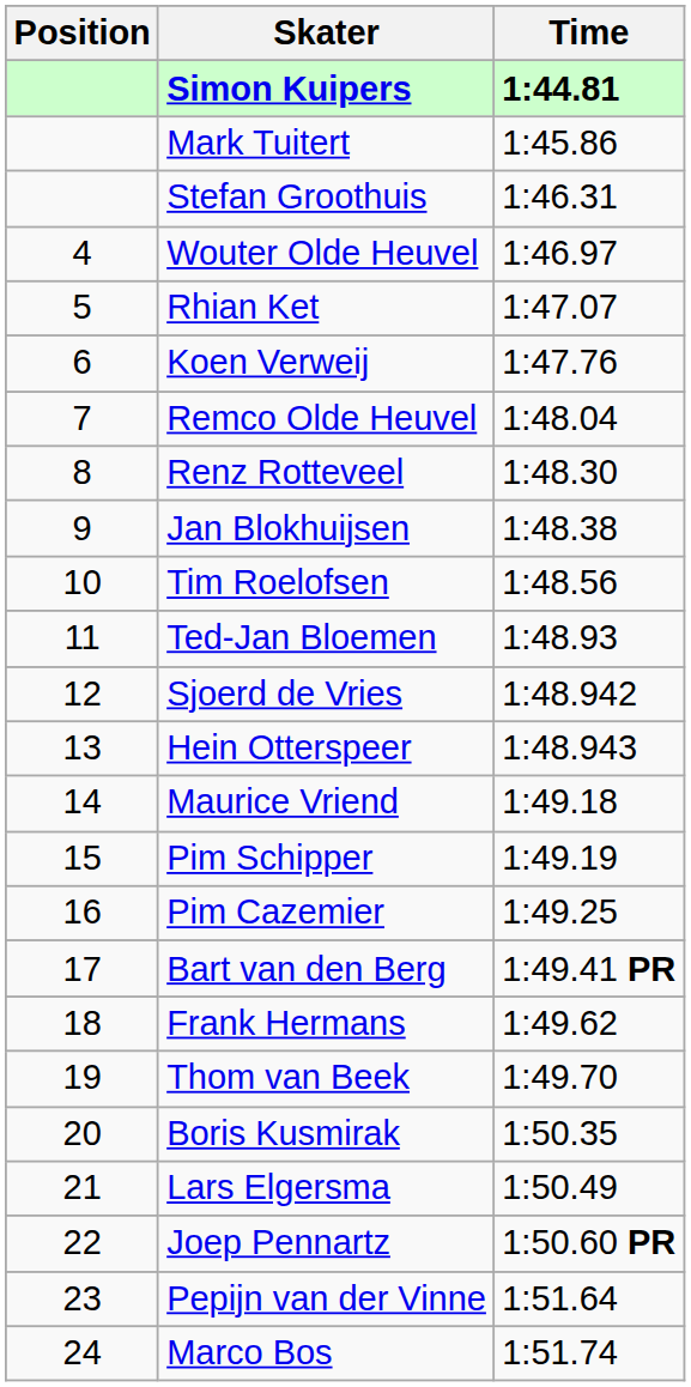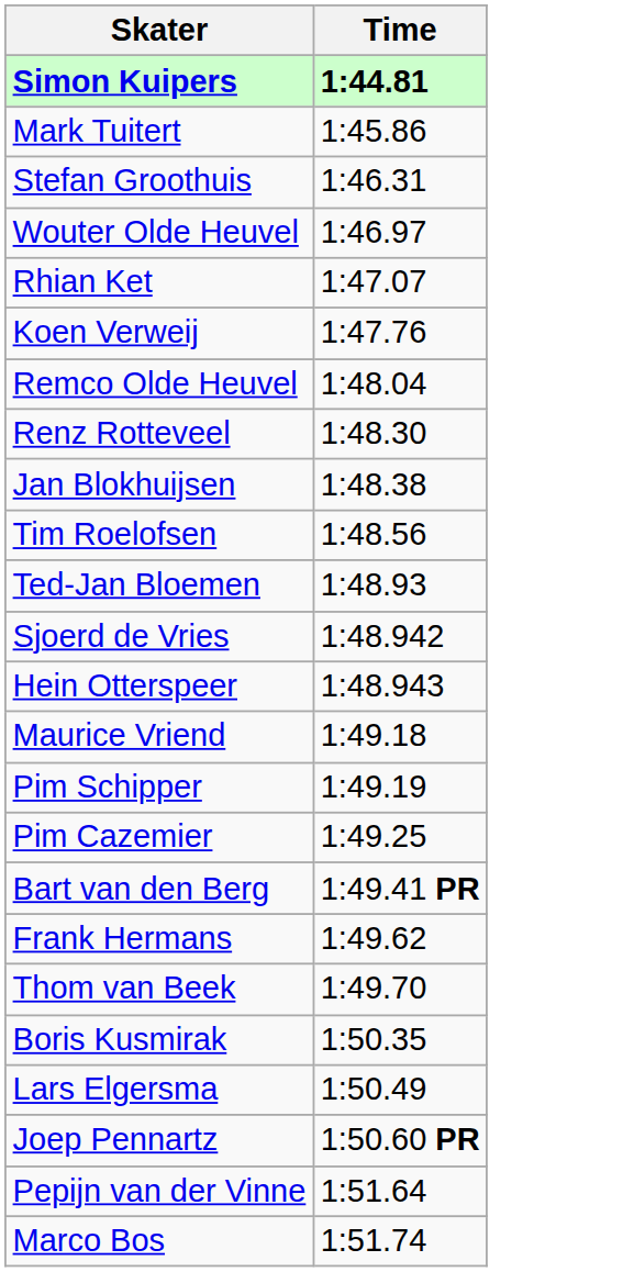 <table class="wikitable">
 <tr>
-<th>Position</th>
 <th>Skater</th>
 <th>Time</th>
 </tr>
 <tr bgcolor=ccffcc>
-<td align=center></td>
 <td><strong><a href='#'>Simon Kuipers</a></strong></td>
 <td><strong>1:44.81</strong></td>
 </tr>
 <tr>
-<td align=center></td>
 <td><a href='#'>Mark Tuitert</a></td>
 <td>1:45.86</td>
 </tr>
 <tr>
-<td align=center></td>
 <td><a href='#'>Stefan Groothuis</a></td>
 <td>1:46.31</td>
 </tr>
 <tr>
-<td align=center>4</td>
 <td><a href='#'>Wouter Olde Heuvel</a></td>
 <td>1:46.97</td>
 </tr>
 <tr>
-<td align=center>5</td>
 <td><a href='#'>Rhian Ket</a></td>
 <td>1:47.07</td>
 </tr>
 <tr>
-<td align=center>6</td>
 <td><a href='#'>Koen Verweij</a></td>
 <td>1:47.76</td>
 </tr>
 <tr>
-<td align=center>7</td>
 <td><a href='#'>Remco Olde Heuvel</a></td>
 <td>1:48.04</td>
 </tr>
 <tr>
-<td align=center>8</td>
 <td><a href='#'>Renz Rotteveel</a></td>
 <td>1:48.30</td>
 </tr>
 <tr>
-<td align=center>9</td>
 <td><a href='#'>Jan Blokhuijsen</a></td>
 <td>1:48.38</td>
 </tr>
 <tr>
-<td align=center>10</td>
 <td><a href='#'>Tim Roelofsen</a></td>
 <td>1:48.56</td>
 </tr>
 <tr>
-<td align=center>11</td>
 <td><a href='#'>Ted-Jan Bloemen</a></td>
 <td>1:48.93</td>
 </tr>
 <tr>
-<td align=center>12</td>
 <td><a href='#'>Sjoerd de Vries</a></td>
 <td>1:48.942</td>
 </tr>
 <tr>
-<td align=center>13</td>
 <td><a href='#'>Hein Otterspeer</a></td>
 <td>1:48.943</td>
 </tr>
 <tr>
-<td align=center>14</td>
 <td><a href='#'>Maurice Vriend</a></td>
 <td>1:49.18</td>
 </tr>
 <tr>
-<td align=center>15</td>
 <td><a href='#'>Pim Schipper</a></td>
 <td>1:49.19</td>
 </tr>
 <tr>
-<td align=center>16</td>
 <td><a href='#'>Pim Cazemier</a></td>
 <td>1:49.25</td>
 </tr>
 <tr>
-<td align=center>17</td>
 <td><a href='#'>Bart van den Berg</a></td>
 <td>1:49.41 <strong>PR</strong></td>
 </tr>
 <tr>
-<td align=center>18</td>
 <td><a href='#'>Frank Hermans</a></td>
 <td>1:49.62</td>
 </tr>
 <tr>
-<td align=center>19</td>
 <td><a href='#'>Thom van Beek</a></td>
 <td>1:49.70</td>
 </tr>
 <tr>
-<td align=center>20</td>
 <td><a href='#'>Boris Kusmirak</a></td>
 <td>1:50.35</td>
 </tr>
 <tr>
-<td align=center>21</td>
 <td><a href='#'>Lars Elgersma</a></td>
 <td>1:50.49</td>
 </tr>
 <tr>
-<td align=center>22</td>
 <td><a href='#'>Joep Pennartz</a></td>
 <td>1:50.60 <strong>PR</strong></td>
 </tr>
 <tr>
-<td align=center>23</td>
 <td><a href='#'>Pepijn van der Vinne</a></td>
 <td>1:51.64</td>
 </tr>
 <tr>
-<td align=center>24</td>
 <td><a href='#'>Marco Bos</a></td>
 <td>1:51.74</td>
 </tr>
 </table>
